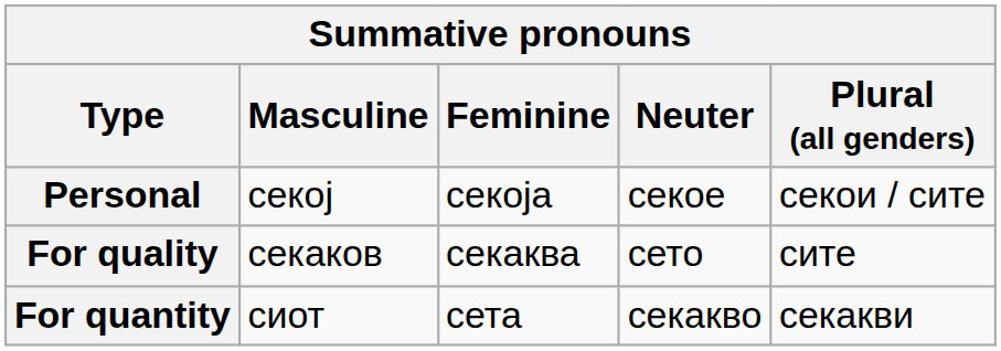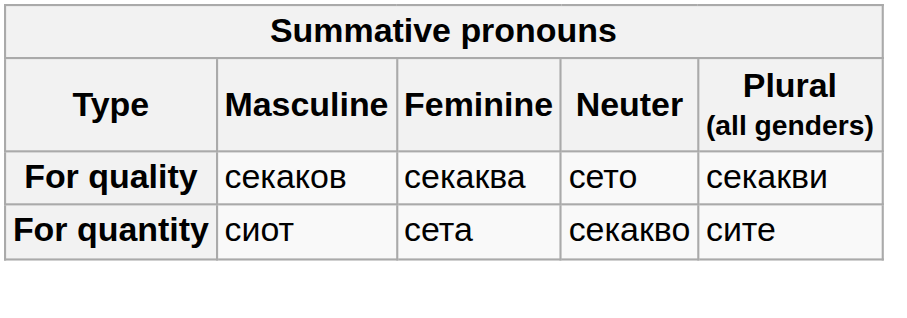 <table class="wikitable">
 <tr>
 <th colspan="5">Summative pronouns</th>
 </tr>
 <tr>
 <th>Type</th>
 <th>Masculine</th>
 <th>Feminine</th>
 <th>Neuter</th>
 <th>Plural<br><small>(all genders)</small></th>
 </tr>
 <tr>
-<th>Personal</th>
-<td>секој</td>
-<td>секоја</td>
-<td>секое</td>
-<td>секои / сите</td>
-</tr>
-<tr>
 <th>For quality</th>
 <td>секаков</td>
 <td>секаква</td>
 <td>сето</td>
-<td>сите</td>
+<td>секакви</td>
 </tr>
 <tr>
 <th>For quantity</th>
 <td>сиот</td>
 <td>сета</td>
 <td>секакво</td>
-<td>секакви</td>
+<td>сите</td>
 </tr>
 </table>
